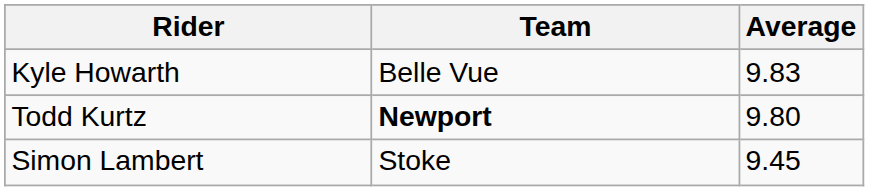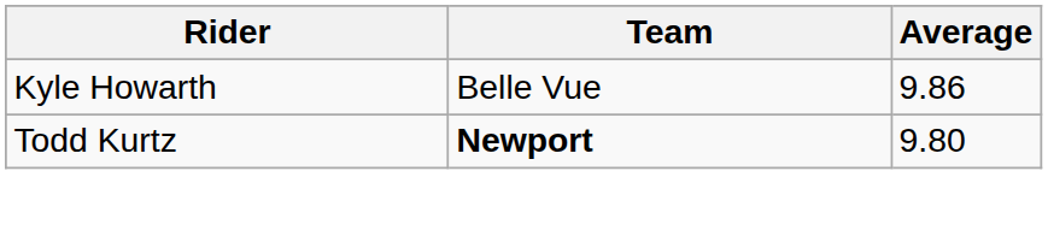 <table class="wikitable" style="font-size: 100%">
 <tr>
 <th width=200>Rider</th>
 <th width=200>Team</th>
 <th width=40>Average</th>
 </tr>
 <tr>
 <td align="left">Kyle Howarth</td>
 <td>Belle Vue</td>
-<td>9.83</td>
+<td>9.86</td>
 </tr>
 <tr>
 <td align="left">Todd Kurtz</td>
 <td><strong>Newport</strong></td>
 <td>9.80</td>
 </tr>
-<tr>
-<td align="left">Simon Lambert</td>
-<td>Stoke</td>
-<td>9.45</td>
-</tr>
 </table>
